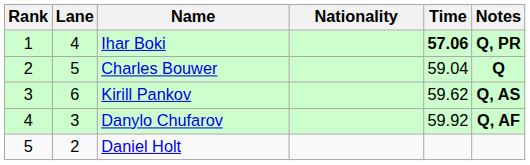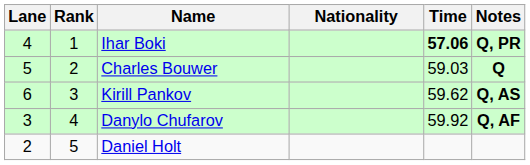 <table class="wikitable sortable" style="text-align:center">
 <tr>
+<th>Lane</th>
 <th>Rank</th>
-<th>Lane</th>
 <th style="width:180px">Name</th>
 <th style="width:125px">Nationality</th>
 <th>Time</th>
 <th>Notes</th>
 </tr>
 <tr style="background:#cfc;">
+<td>4</td>
 <td>1</td>
-<td>4</td>
 <td style="text-align:left;"><a href='#'>Ihar Boki</a></td>
 <td style="text-align:left;"></td>
 <td><strong>57.06</strong></td>
 <td><strong>Q, PR</strong></td>
 </tr>
 <tr style="background:#cfc;">
+<td>5</td>
 <td>2</td>
-<td>5</td>
 <td style="text-align:left;"><a href='#'>Charles Bouwer</a></td>
 <td style="text-align:left;"></td>
-<td>59.04</td>
+<td>59.03</td>
 <td><strong>Q</strong></td>
 </tr>
 <tr style="background:#cfc;">
+<td>6</td>
 <td>3</td>
-<td>6</td>
 <td style="text-align:left;"><a href='#'>Kirill Pankov</a></td>
 <td style="text-align:left;"></td>
 <td>59.62</td>
 <td><strong>Q, AS</strong></td>
 </tr>
 <tr style="background:#cfc;">
+<td>3</td>
 <td>4</td>
-<td>3</td>
 <td style="text-align:left;"><a href='#'>Danylo Chufarov</a></td>
 <td style="text-align:left;"></td>
 <td>59.92</td>
 <td><strong>Q, AF</strong></td>
 </tr>
 <tr>
+<td>2</td>
 <td>5</td>
-<td>2</td>
 <td style="text-align:left;"><a href='#'>Daniel Holt</a></td>
 <td style="text-align:left;"></td>
 <td></td>
 <td></td>
 </tr>
 </table>
